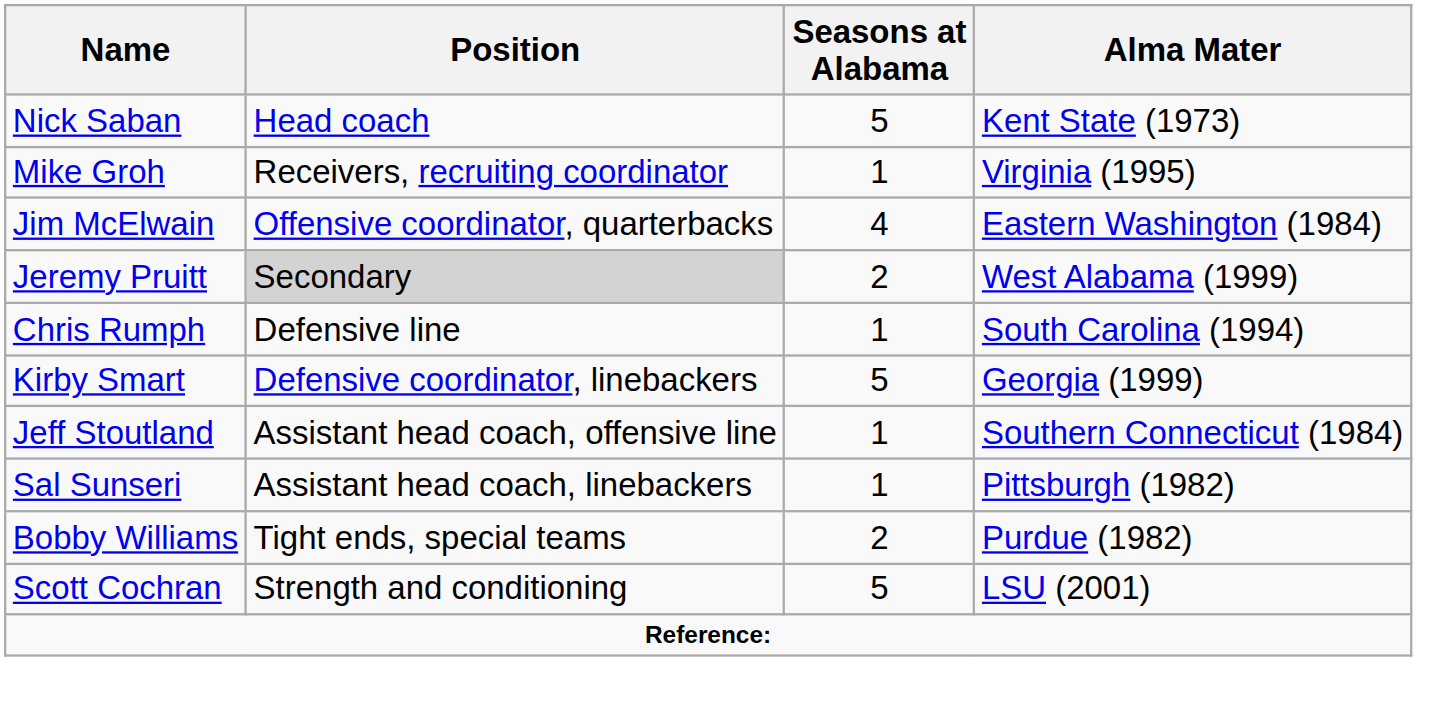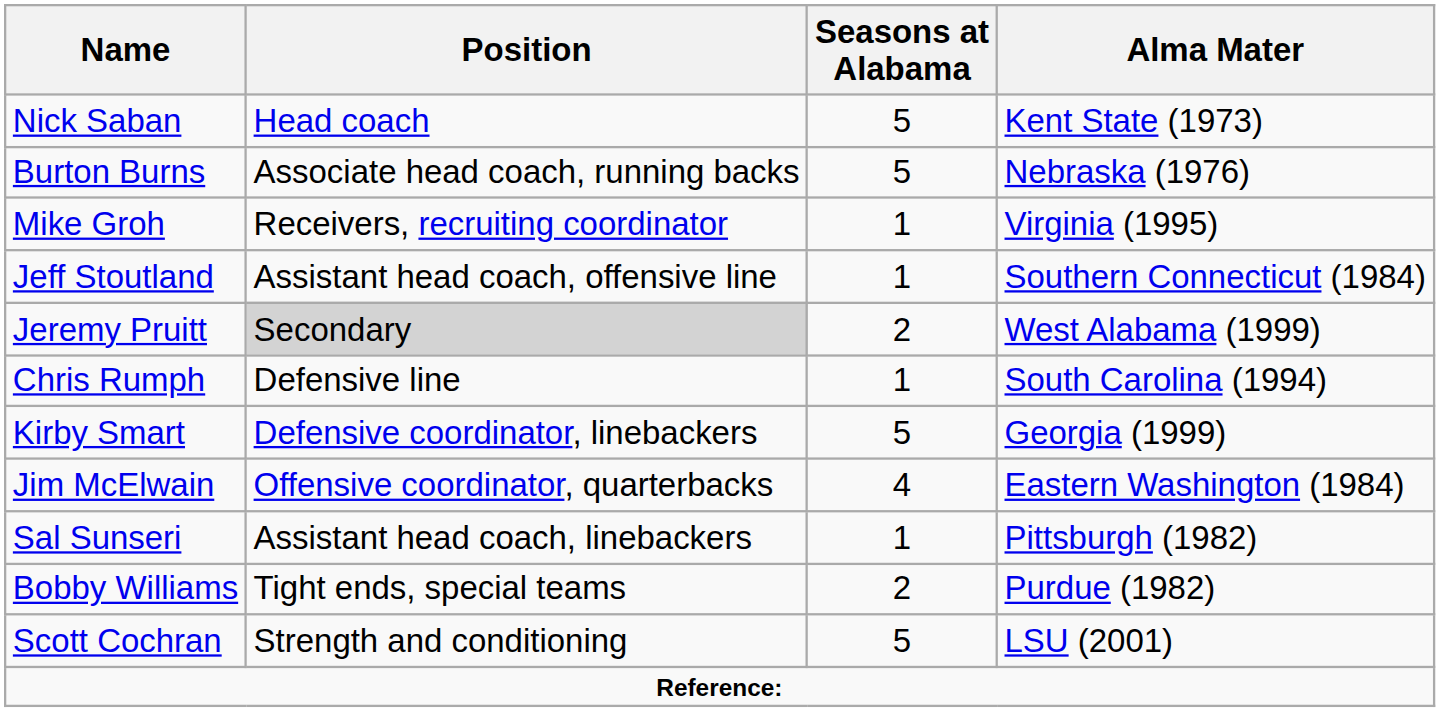 <table class="wikitable" style="font-size:90%;">
 <tr>
 <th>Name</th>
 <th>Position</th>
 <th>Seasons at<br>Alabama</th>
 <th>Alma Mater</th>
 </tr>
 <tr>
 <td><a href='#'>Nick Saban</a></td>
 <td><a href='#'>Head coach</a></td>
 <td align=center>5</td>
 <td><a href='#'>Kent State</a> (1973)</td>
 </tr>
 <tr>
+<td><a href='#'>Burton Burns</a></td>
+<td>Associate head coach, running backs</td>
+<td align=center>5</td>
+<td><a href='#'>Nebraska</a> (1976)</td>
+</tr>
+<tr>
 <td><a href='#'>Mike Groh</a></td>
 <td>Receivers, <a href='#'>recruiting coordinator</a></td>
 <td align=center>1</td>
 <td><a href='#'>Virginia</a> (1995)</td>
 </tr>
 <tr>
-<td><a href='#'>Jim McElwain</a></td>
-<td><a href='#'>Offensive coordinator</a>, quarterbacks</td>
-<td align=center>4</td>
-<td><a href='#'>Eastern Washington</a> (1984)</td>
+<td><a href='#'>Jeff Stoutland</a></td>
+<td>Assistant head coach, offensive line</td>
+<td align=center>1</td>
+<td><a href='#'>Southern Connecticut</a> (1984)</td>
 </tr>
 <tr>
 <td><a href='#'>Jeremy Pruitt</a></td>
 <td style="background: lightgrey;">Secondary</td>
 <td align=center>2</td>
 <td><a href='#'>West Alabama</a> (1999)</td>
 </tr>
 <tr>
 <td><a href='#'>Chris Rumph</a></td>
 <td>Defensive line</td>
 <td align=center>1</td>
 <td><a href='#'>South Carolina</a> (1994)</td>
 </tr>
 <tr>
 <td><a href='#'>Kirby Smart</a></td>
 <td><a href='#'>Defensive coordinator</a>, linebackers</td>
 <td align=center>5</td>
 <td><a href='#'>Georgia</a> (1999)</td>
 </tr>
 <tr>
-<td><a href='#'>Jeff Stoutland</a></td>
-<td>Assistant head coach, offensive line</td>
-<td align=center>1</td>
-<td><a href='#'>Southern Connecticut</a> (1984)</td>
+<td><a href='#'>Jim McElwain</a></td>
+<td><a href='#'>Offensive coordinator</a>, quarterbacks</td>
+<td align=center>4</td>
+<td><a href='#'>Eastern Washington</a> (1984)</td>
 </tr>
 <tr>
 <td><a href='#'>Sal Sunseri</a></td>
 <td>Assistant head coach, linebackers</td>
 <td align=center>1</td>
 <td><a href='#'>Pittsburgh</a> (1982)</td>
 </tr>
 <tr>
 <td><a href='#'>Bobby Williams</a></td>
 <td>Tight ends, special teams</td>
 <td align=center>2</td>
 <td><a href='#'>Purdue</a> (1982)</td>
 </tr>
 <tr>
 <td><a href='#'>Scott Cochran</a></td>
 <td>Strength and conditioning</td>
 <td align=center>5</td>
 <td><a href='#'>LSU</a> (2001)</td>
 </tr>
 <tr>
 <td colspan="4" style="font-size: 8pt" align="center"><strong>Reference:</strong></td>
 </tr>
 </table>
